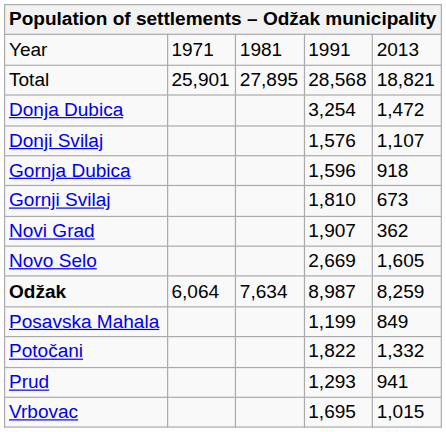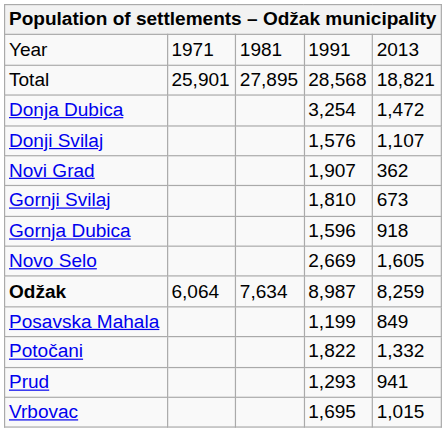 <table class="wikitable">
 <tr>
 <th colspan="5">Population of settlements – Odžak municipality</th>
 </tr>
 <tr>
 <td>Year</td>
 <td>1971</td>
 <td>1981</td>
 <td>1991</td>
 <td>2013</td>
 </tr>
 <tr>
 <td>Total</td>
 <td>25,901</td>
 <td>27,895</td>
 <td>28,568</td>
 <td>18,821</td>
 </tr>
 <tr>
 <td><a href='#'>Donja Dubica</a></td>
 <td></td>
 <td></td>
 <td>3,254</td>
 <td>1,472</td>
 </tr>
 <tr>
 <td><a href='#'>Donji Svilaj</a></td>
 <td></td>
 <td></td>
 <td>1,576</td>
 <td>1,107</td>
 </tr>
 <tr>
-<td><a href='#'>Gornja Dubica</a></td>
+<td><a href='#'>Novi Grad</a></td>
 <td></td>
 <td></td>
-<td>1,596</td>
-<td>918</td>
+<td>1,907</td>
+<td>362</td>
 </tr>
 <tr>
 <td><a href='#'>Gornji Svilaj</a></td>
 <td></td>
 <td></td>
 <td>1,810</td>
 <td>673</td>
 </tr>
 <tr>
-<td><a href='#'>Novi Grad</a></td>
+<td><a href='#'>Gornja Dubica</a></td>
 <td></td>
 <td></td>
-<td>1,907</td>
-<td>362</td>
+<td>1,596</td>
+<td>918</td>
 </tr>
 <tr>
 <td><a href='#'>Novo Selo</a></td>
 <td></td>
 <td></td>
 <td>2,669</td>
 <td>1,605</td>
 </tr>
 <tr>
 <td><strong>Odžak</strong></td>
 <td>6,064</td>
 <td>7,634</td>
 <td>8,987</td>
 <td>8,259</td>
 </tr>
 <tr>
 <td><a href='#'>Posavska Mahala</a></td>
 <td></td>
 <td></td>
 <td>1,199</td>
 <td>849</td>
 </tr>
 <tr>
 <td><a href='#'>Potočani</a></td>
 <td></td>
 <td></td>
 <td>1,822</td>
 <td>1,332</td>
 </tr>
 <tr>
 <td><a href='#'>Prud</a></td>
 <td></td>
 <td></td>
 <td>1,293</td>
 <td>941</td>
 </tr>
 <tr>
 <td><a href='#'>Vrbovac</a></td>
 <td></td>
 <td></td>
 <td>1,695</td>
 <td>1,015</td>
 </tr>
 </table>
